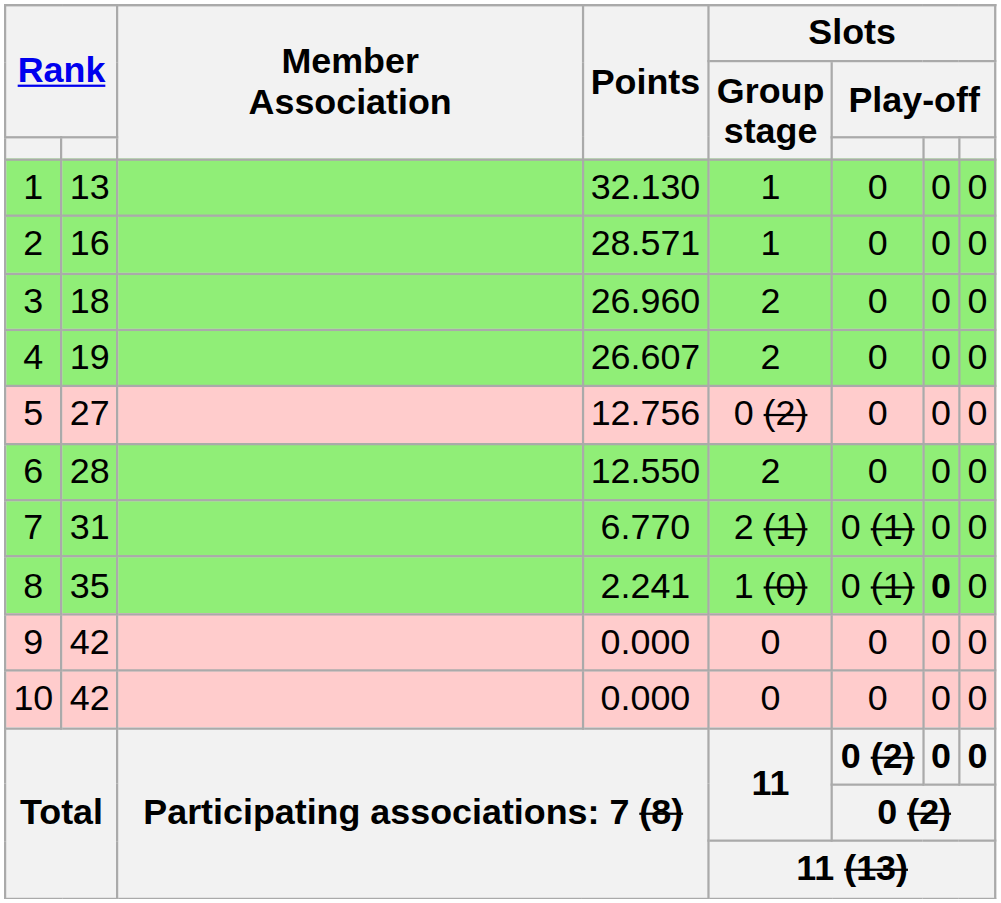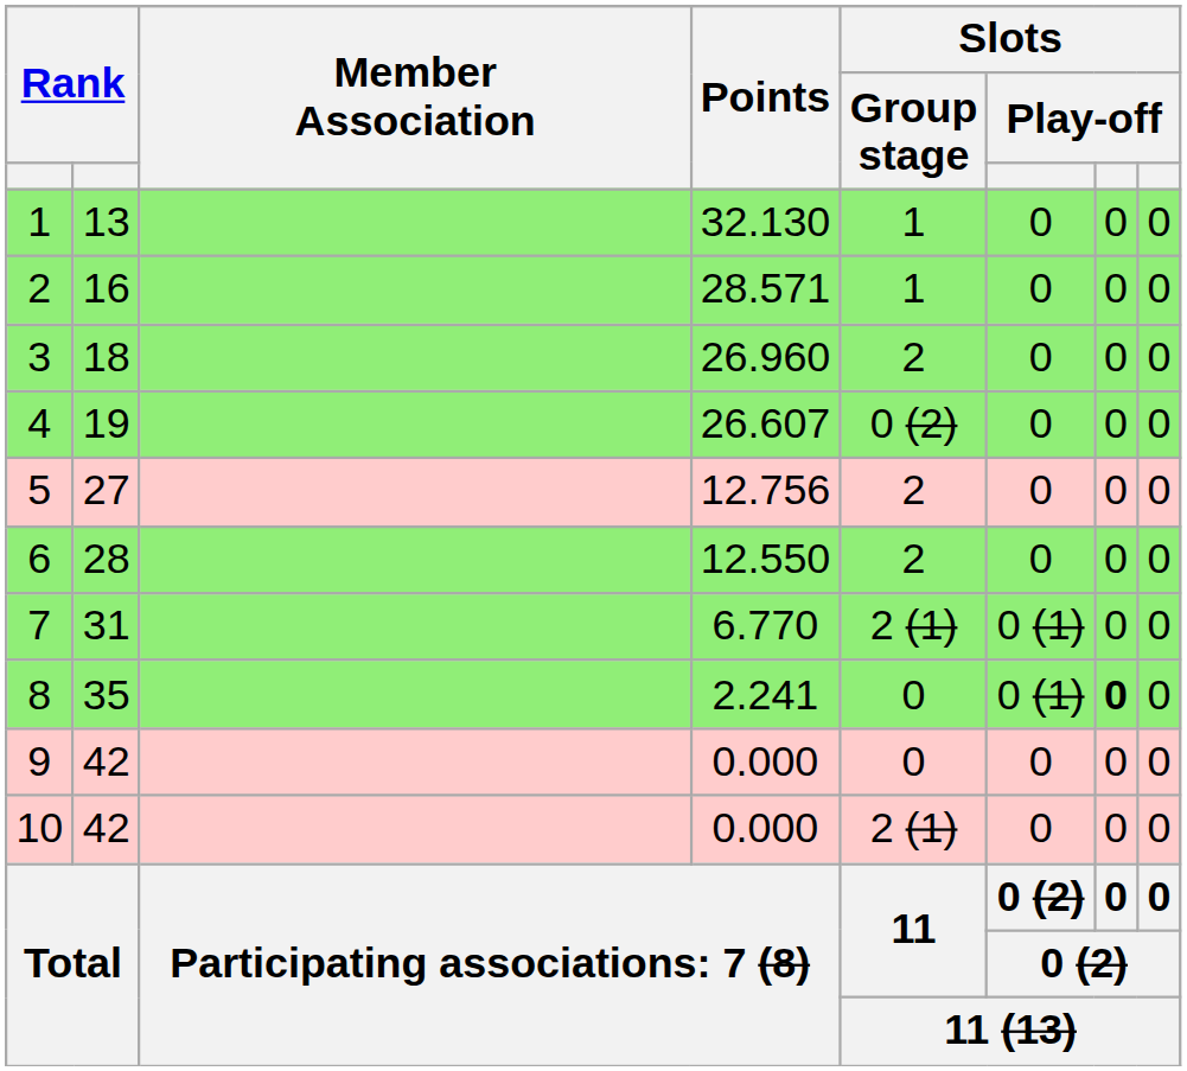 <table class="wikitable" style="text-align:center">
 <tr>
 </tr>
 <tr>
 <th colspan=2 rowspan=2><a href='#'>Rank</a></th>
 <th rowspan=3 width=200>Member<br>Association</th>
 <th rowspan=3>Points</th>
 <th colspan=5>Slots</th>
 </tr>
 <tr>
 <th rowspan=2>Group<br>stage</th>
 <th colspan=4>Play-off</th>
 </tr>
 <tr>
 <th></th>
 <th></th>
 <th></th>
 <th></th>
 <th></th>
 </tr>
 <tr bgcolor=#90ee77>
 <td>1</td>
 <td>13</td>
 <td align=left></td>
 <td>32.130</td>
 <td>1</td>
 <td>0</td>
 <td>0</td>
 <td>0</td>
 </tr>
 <tr bgcolor=#90ee77>
 <td>2</td>
 <td>16</td>
 <td align=left></td>
 <td>28.571</td>
 <td>1</td>
 <td>0</td>
 <td>0</td>
 <td>0</td>
 </tr>
 <tr bgcolor=#90ee77>
 <td>3</td>
 <td>18</td>
 <td align=left></td>
 <td>26.960</td>
 <td>2</td>
 <td>0</td>
 <td>0</td>
 <td>0</td>
 </tr>
 <tr bgcolor=#90ee77>
 <td>4</td>
 <td>19</td>
 <td align=left></td>
 <td>26.607</td>
-<td>2</td>
+<td>0 <s>(2)</s></td>
 <td>0</td>
 <td>0</td>
 <td>0</td>
 </tr>
 <tr bgcolor=#ffcccc>
 <td>5</td>
 <td>27</td>
 <td align=left></td>
 <td>12.756</td>
-<td>0 <s>(2)</s></td>
+<td>2</td>
 <td>0</td>
 <td>0</td>
 <td>0</td>
 </tr>
 <tr bgcolor=#90ee77>
 <td>6</td>
 <td>28</td>
 <td align=left></td>
 <td>12.550</td>
 <td>2</td>
 <td>0</td>
 <td>0</td>
 <td>0</td>
 </tr>
 <tr bgcolor=#90ee77>
 <td>7</td>
 <td>31</td>
 <td align=left></td>
 <td>6.770</td>
 <td>2 <s>(1)</s></td>
 <td>0 <s>(1)</s></td>
 <td>0</td>
 <td>0</td>
 </tr>
 <tr bgcolor=#90ee77>
 <td>8</td>
 <td>35</td>
 <td align=left></td>
 <td>2.241</td>
-<td>1 <s>(0)</s></td>
+<td>0</td>
 <td>0 <s>(1)</s></td>
 <td><strong>0</strong></td>
 <td>0</td>
 </tr>
 <tr bgcolor=ffcccc>
 <td>9</td>
 <td>42</td>
 <td align=left></td>
 <td>0.000</td>
 <td>0</td>
 <td>0</td>
 <td>0</td>
 <td>0</td>
 </tr>
 <tr bgcolor=ffcccc>
 <td>10</td>
 <td>42</td>
 <td align=left></td>
 <td>0.000</td>
-<td>0</td>
+<td>2 <s>(1)</s></td>
 <td>0</td>
 <td>0</td>
 <td>0</td>
 </tr>
 <tr>
 <th colspan=2 rowspan=3>Total</th>
 <th colspan=2 rowspan=3>Participating associations: 7 <s>(8)</s></th>
 <th rowspan=2>11</th>
 <th>0 <s>(2)</s></th>
 <th>0</th>
 <th>0</th>
 </tr>
 <tr>
 <th colspan=3>0 <s>(2)</s></th>
 </tr>
 <tr>
 <th colspan=4>11 <s>(13)</s></th>
 </tr>
 </table>
